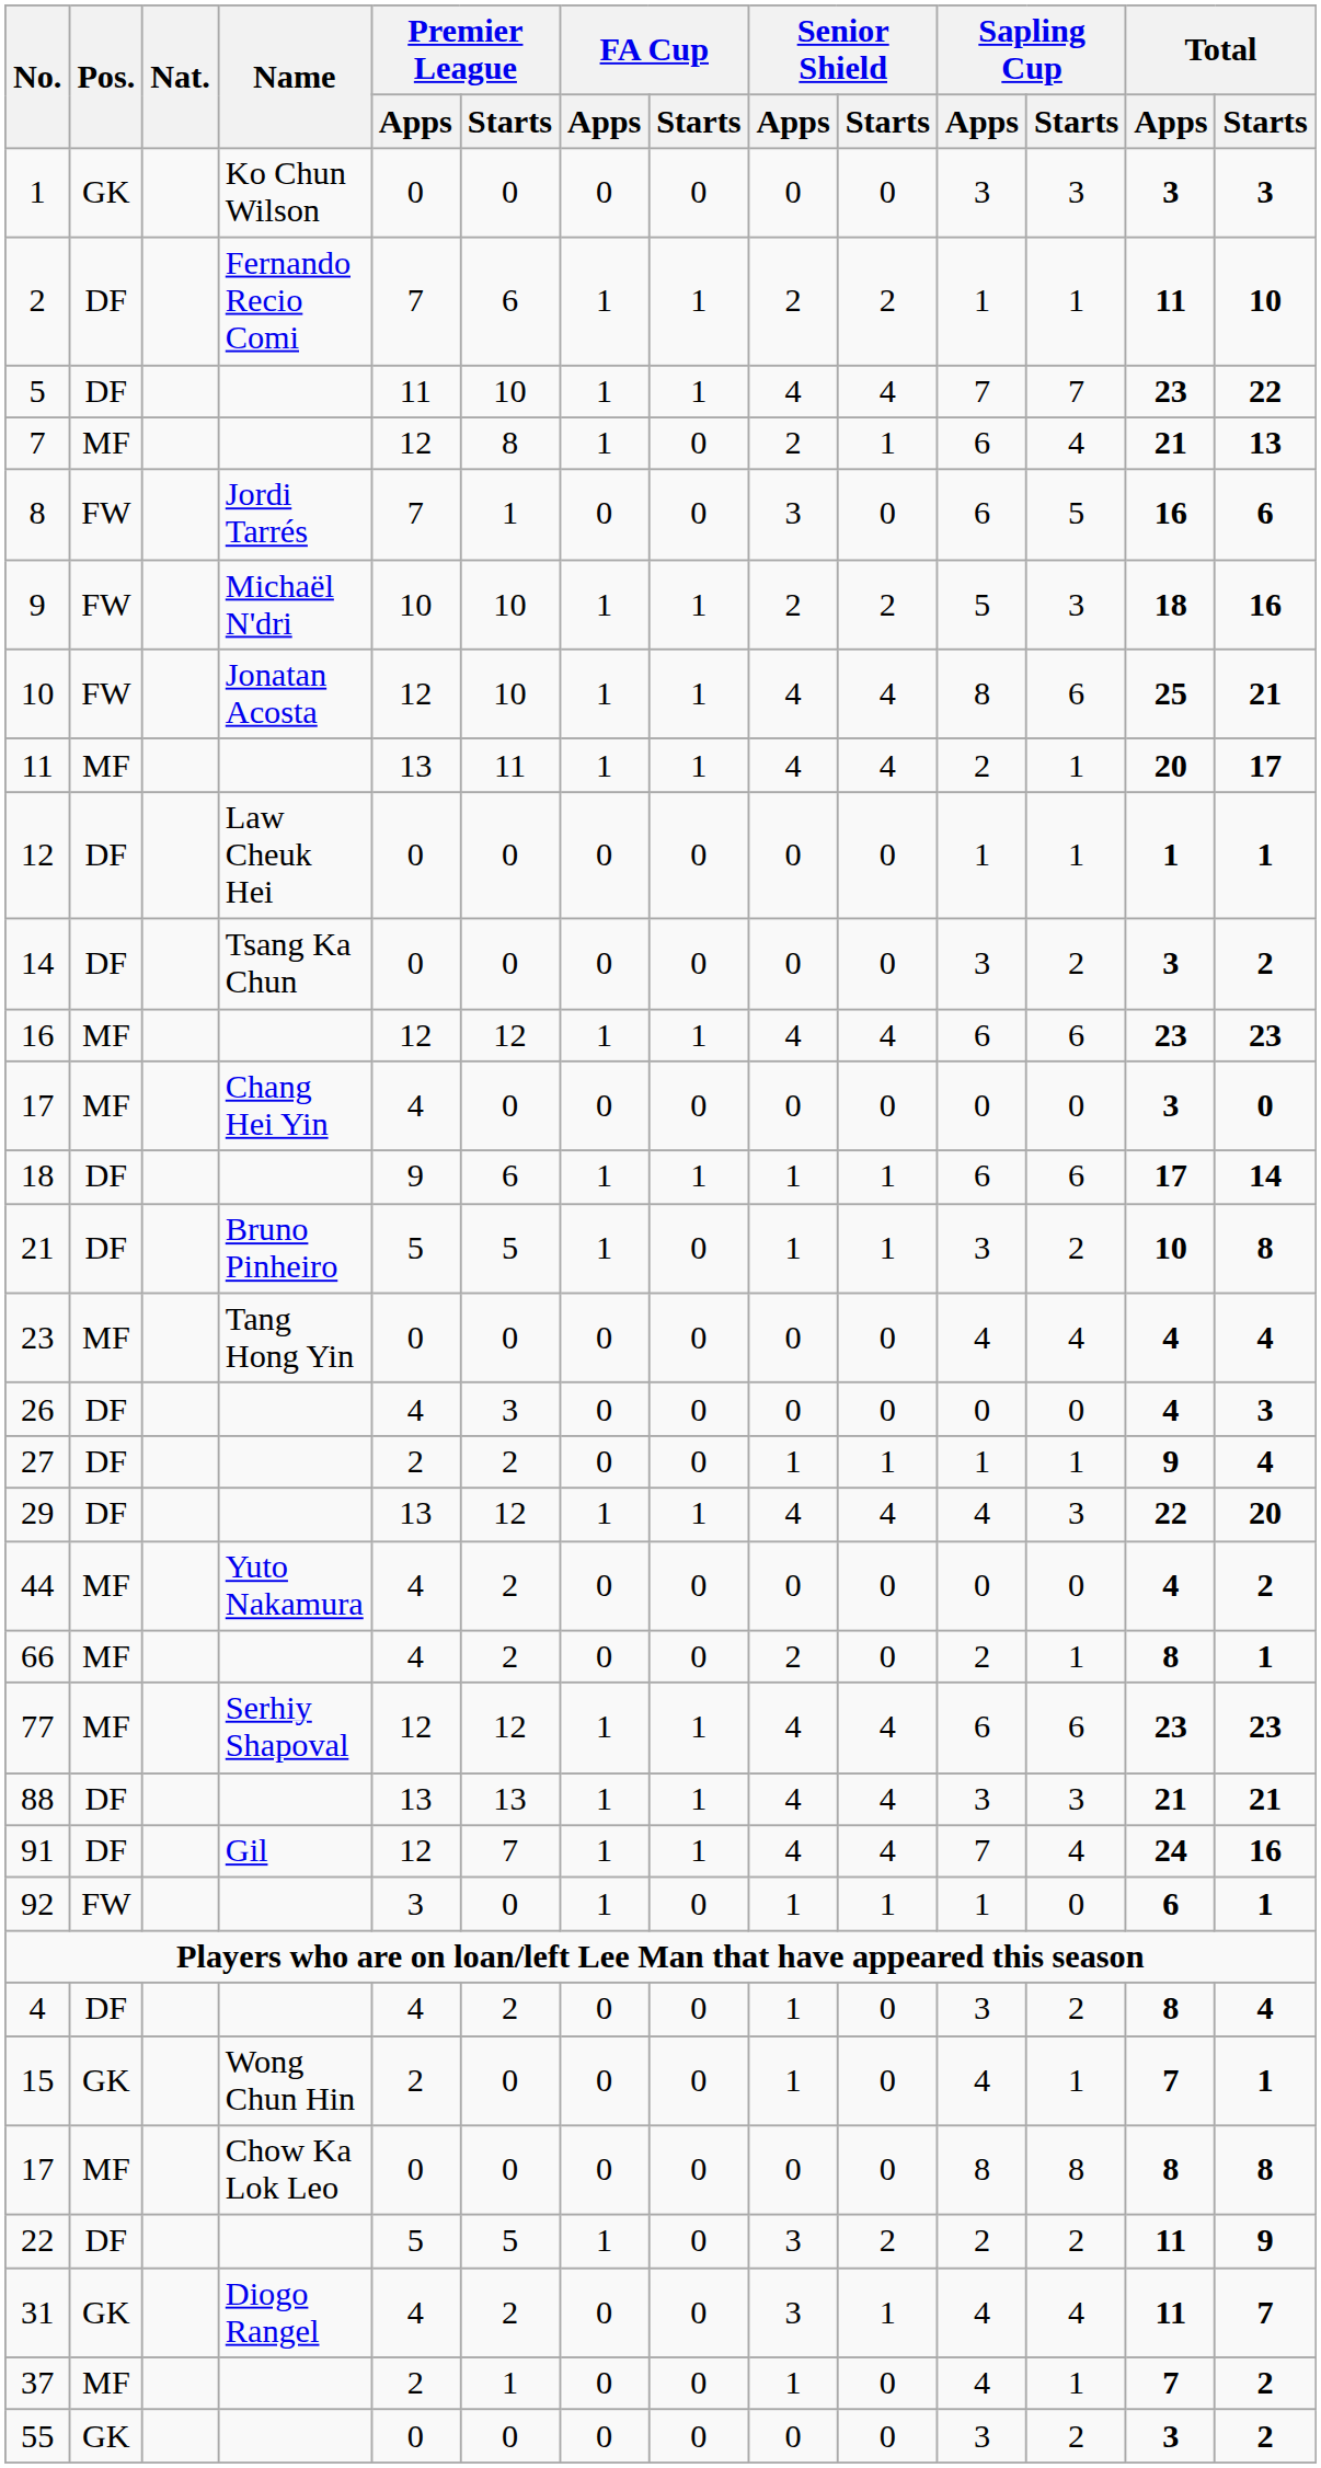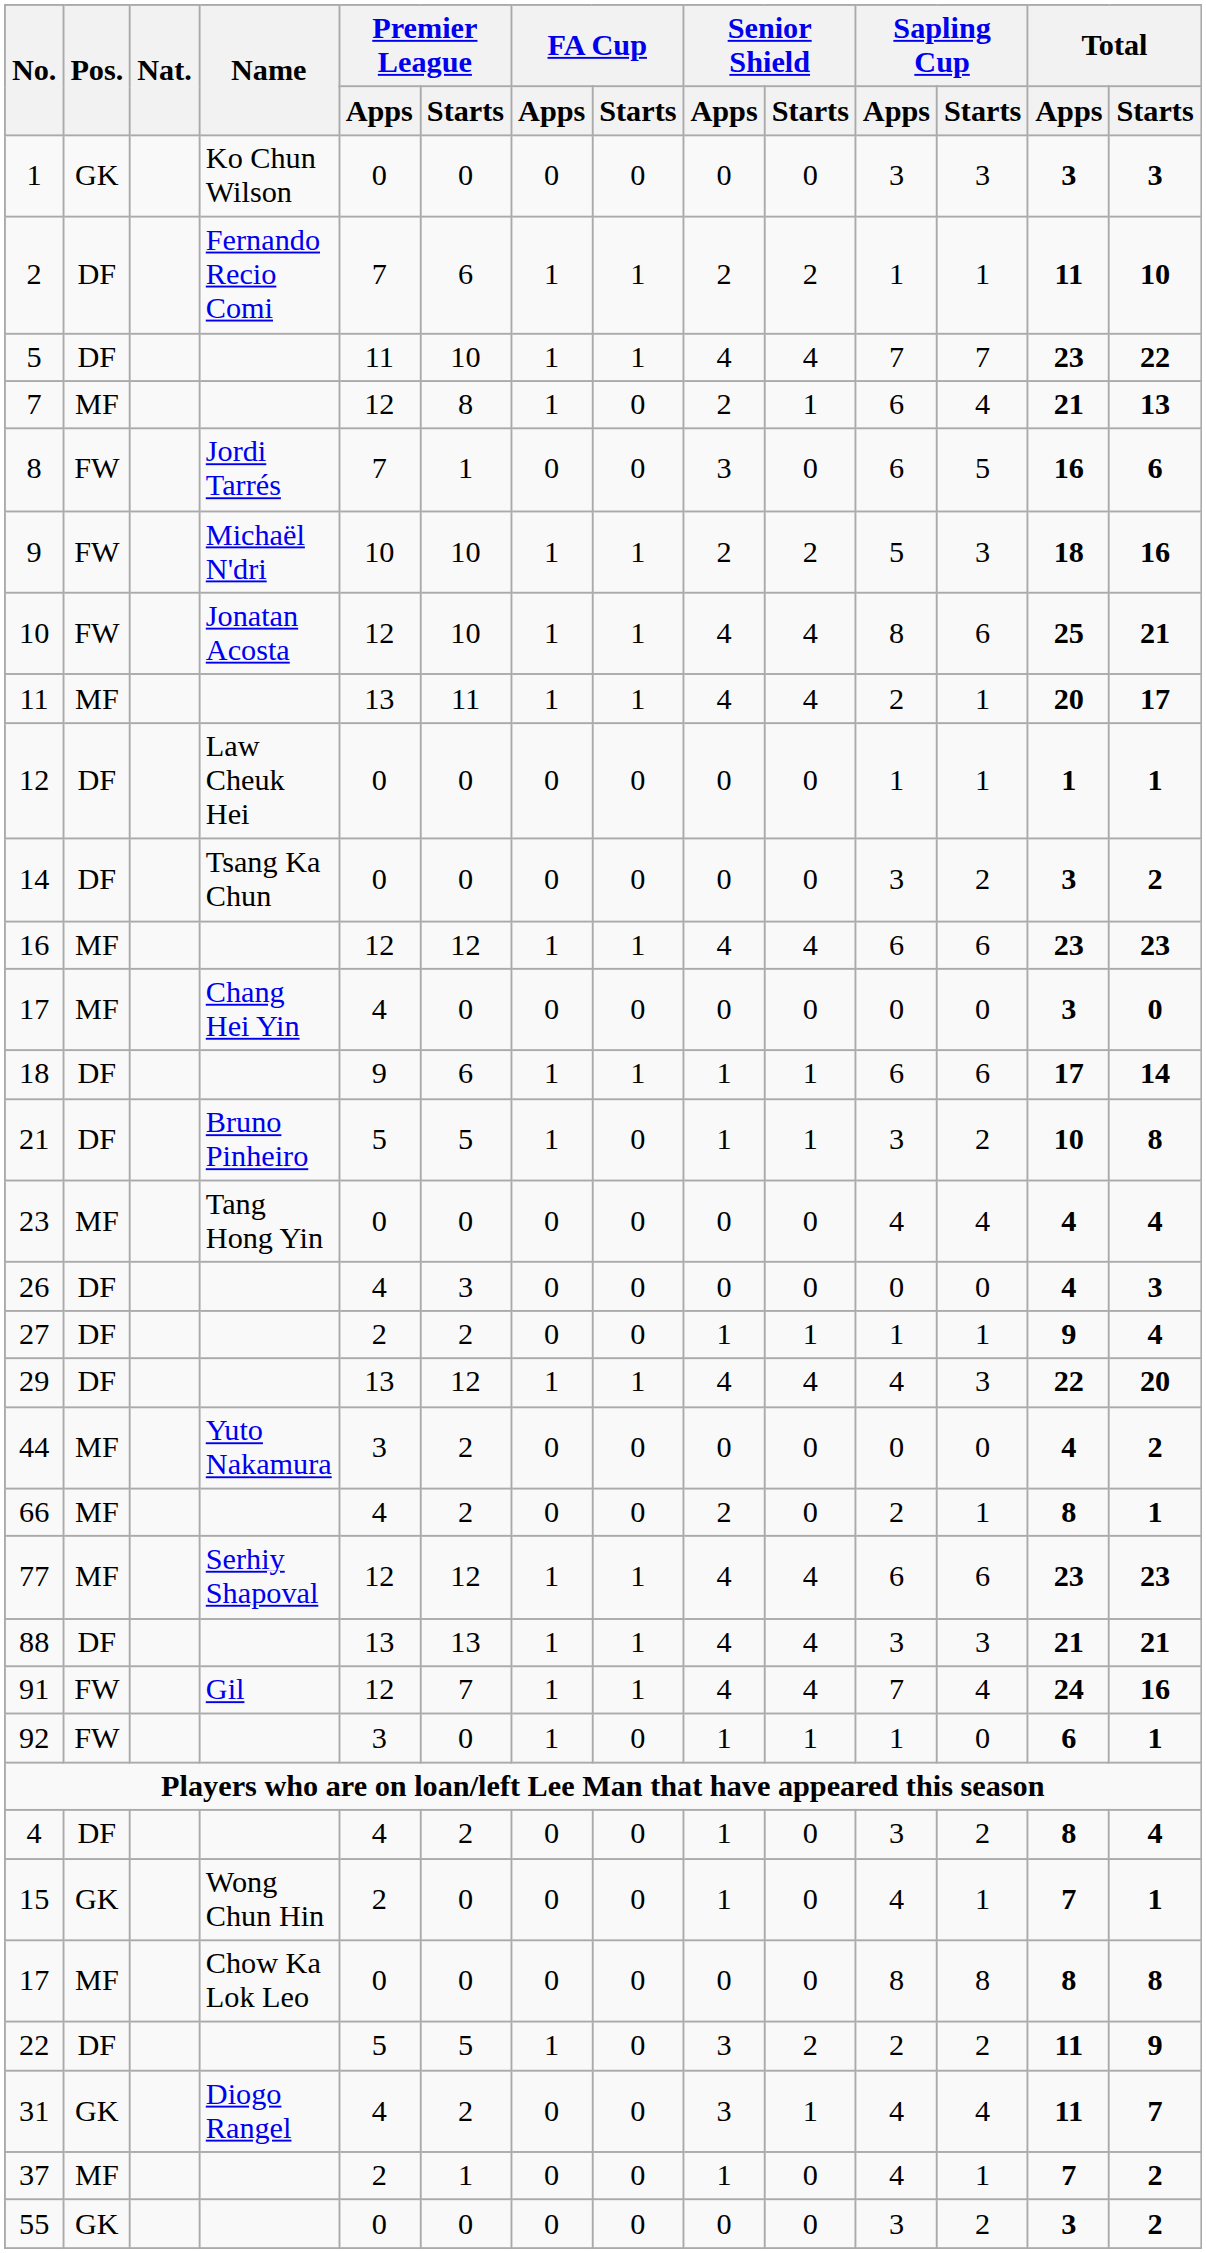 <table class="wikitable sortable" style="text-align:center">
 <tr>
 <th rowspan="2">No.</th>
 <th rowspan="2">Pos.</th>
 <th rowspan="2">Nat.</th>
 <th rowspan="2" style="width:150px;">Name</th>
 <th colspan="2" style="width:86px;"><a href='#'>Premier League</a></th>
 <th colspan="2" style="width:86px;"><a href='#'>FA Cup</a></th>
 <th colspan="2" style="width:86px;"><a href='#'>Senior Shield</a></th>
 <th colspan="2" style="width:86px;"><a href='#'>Sapling Cup</a></th>
 <th colspan="2" style="width:86px;">Total</th>
 </tr>
 <tr>
 <th>Apps</th>
 <th>Starts</th>
 <th>Apps</th>
 <th>Starts</th>
 <th>Apps</th>
 <th>Starts</th>
 <th>Apps</th>
 <th>Starts</th>
 <th>Apps</th>
 <th>Starts</th>
 </tr>
 <tr>
 <td>1</td>
 <td>GK</td>
 <td></td>
 <td align=left>Ko Chun Wilson</td>
 <td>0</td>
 <td>0</td>
 <td>0</td>
 <td>0</td>
 <td>0</td>
 <td>0</td>
 <td>3</td>
 <td>3</td>
 <td><strong>3</strong></td>
 <td><strong>3</strong></td>
 </tr>
 <tr>
 <td>2</td>
 <td>DF</td>
 <td></td>
 <td align=left><a href='#'>Fernando Recio Comi</a></td>
 <td>7</td>
 <td>6</td>
 <td>1</td>
 <td>1</td>
 <td>2</td>
 <td>2</td>
 <td>1</td>
 <td>1</td>
 <td><strong>11</strong></td>
 <td><strong>10</strong></td>
 </tr>
 <tr>
 <td>5</td>
 <td>DF</td>
 <td></td>
 <td align=left></td>
 <td>11</td>
 <td>10</td>
 <td>1</td>
 <td>1</td>
 <td>4</td>
 <td>4</td>
 <td>7</td>
 <td>7</td>
 <td><strong>23</strong></td>
 <td><strong>22</strong></td>
 </tr>
 <tr>
 <td>7</td>
 <td>MF</td>
 <td></td>
 <td align=left></td>
 <td>12</td>
 <td>8</td>
 <td>1</td>
 <td>0</td>
 <td>2</td>
 <td>1</td>
 <td>6</td>
 <td>4</td>
 <td><strong>21</strong></td>
 <td><strong>13</strong></td>
 </tr>
 <tr>
 <td>8</td>
 <td>FW</td>
 <td></td>
 <td align=left><a href='#'>Jordi Tarrés</a></td>
 <td>7</td>
 <td>1</td>
 <td>0</td>
 <td>0</td>
 <td>3</td>
 <td>0</td>
 <td>6</td>
 <td>5</td>
 <td><strong>16</strong></td>
 <td><strong>6</strong></td>
 </tr>
 <tr>
 <td>9</td>
 <td>FW</td>
 <td></td>
 <td align=left><a href='#'>Michaël N'dri</a></td>
 <td>10</td>
 <td>10</td>
 <td>1</td>
 <td>1</td>
 <td>2</td>
 <td>2</td>
 <td>5</td>
 <td>3</td>
 <td><strong>18</strong></td>
 <td><strong>16</strong></td>
 </tr>
 <tr>
 <td>10</td>
 <td>FW</td>
 <td></td>
 <td align=left><a href='#'>Jonatan Acosta</a></td>
 <td>12</td>
 <td>10</td>
 <td>1</td>
 <td>1</td>
 <td>4</td>
 <td>4</td>
 <td>8</td>
 <td>6</td>
 <td><strong>25</strong></td>
 <td><strong>21</strong></td>
 </tr>
 <tr>
 <td>11</td>
 <td>MF</td>
 <td></td>
 <td align=left></td>
 <td>13</td>
 <td>11</td>
 <td>1</td>
 <td>1</td>
 <td>4</td>
 <td>4</td>
 <td>2</td>
 <td>1</td>
 <td><strong>20</strong></td>
 <td><strong>17</strong></td>
 </tr>
 <tr>
 <td>12</td>
 <td>DF</td>
 <td></td>
 <td align=left>Law Cheuk Hei</td>
 <td>0</td>
 <td>0</td>
 <td>0</td>
 <td>0</td>
 <td>0</td>
 <td>0</td>
 <td>1</td>
 <td>1</td>
 <td><strong>1</strong></td>
 <td><strong>1</strong></td>
 </tr>
 <tr>
 <td>14</td>
 <td>DF</td>
 <td></td>
 <td align=left>Tsang Ka Chun</td>
 <td>0</td>
 <td>0</td>
 <td>0</td>
 <td>0</td>
 <td>0</td>
 <td>0</td>
 <td>3</td>
 <td>2</td>
 <td><strong>3</strong></td>
 <td><strong>2</strong></td>
 </tr>
 <tr>
 <td>16</td>
 <td>MF</td>
 <td></td>
 <td align=left></td>
 <td>12</td>
 <td>12</td>
 <td>1</td>
 <td>1</td>
 <td>4</td>
 <td>4</td>
 <td>6</td>
 <td>6</td>
 <td><strong>23</strong></td>
 <td><strong>23</strong></td>
 </tr>
 <tr>
 <td>17</td>
 <td>MF</td>
 <td></td>
 <td align=left><a href='#'>Chang Hei Yin</a></td>
 <td>4</td>
 <td>0</td>
 <td>0</td>
 <td>0</td>
 <td>0</td>
 <td>0</td>
 <td>0</td>
 <td>0</td>
 <td><strong>3</strong></td>
 <td><strong>0</strong></td>
 </tr>
 <tr>
 <td>18</td>
 <td>DF</td>
 <td></td>
 <td align=left></td>
 <td>9</td>
 <td>6</td>
 <td>1</td>
 <td>1</td>
 <td>1</td>
 <td>1</td>
 <td>6</td>
 <td>6</td>
 <td><strong>17</strong></td>
 <td><strong>14</strong></td>
 </tr>
 <tr>
 <td>21</td>
 <td>DF</td>
 <td></td>
 <td align=left><a href='#'>Bruno Pinheiro</a></td>
 <td>5</td>
 <td>5</td>
 <td>1</td>
 <td>0</td>
 <td>1</td>
 <td>1</td>
 <td>3</td>
 <td>2</td>
 <td><strong>10</strong></td>
 <td><strong>8</strong></td>
 </tr>
 <tr>
 <td>23</td>
 <td>MF</td>
 <td></td>
 <td align=left>Tang Hong Yin</td>
 <td>0</td>
 <td>0</td>
 <td>0</td>
 <td>0</td>
 <td>0</td>
 <td>0</td>
 <td>4</td>
 <td>4</td>
 <td><strong>4</strong></td>
 <td><strong>4</strong></td>
 </tr>
 <tr>
 <td>26</td>
 <td>DF</td>
 <td></td>
 <td align=left></td>
 <td>4</td>
 <td>3</td>
 <td>0</td>
 <td>0</td>
 <td>0</td>
 <td>0</td>
 <td>0</td>
 <td>0</td>
 <td><strong>4</strong></td>
 <td><strong>3</strong></td>
 </tr>
 <tr>
 <td>27</td>
 <td>DF</td>
 <td></td>
 <td align=left></td>
 <td>2</td>
 <td>2</td>
 <td>0</td>
 <td>0</td>
 <td>1</td>
 <td>1</td>
 <td>1</td>
 <td>1</td>
 <td><strong>9</strong></td>
 <td><strong>4</strong></td>
 </tr>
 <tr>
 <td>29</td>
 <td>DF</td>
 <td></td>
 <td align=left></td>
 <td>13</td>
 <td>12</td>
 <td>1</td>
 <td>1</td>
 <td>4</td>
 <td>4</td>
 <td>4</td>
 <td>3</td>
 <td><strong>22</strong></td>
 <td><strong>20</strong></td>
 </tr>
 <tr>
 <td>44</td>
 <td>MF</td>
 <td></td>
 <td align=left><a href='#'>Yuto Nakamura</a></td>
-<td>4</td>
+<td>3</td>
 <td>2</td>
 <td>0</td>
 <td>0</td>
 <td>0</td>
 <td>0</td>
 <td>0</td>
 <td>0</td>
 <td><strong>4</strong></td>
 <td><strong>2</strong></td>
 </tr>
 <tr>
 <td>66</td>
 <td>MF</td>
 <td></td>
 <td align=left></td>
 <td>4</td>
 <td>2</td>
 <td>0</td>
 <td>0</td>
 <td>2</td>
 <td>0</td>
 <td>2</td>
 <td>1</td>
 <td><strong>8</strong></td>
 <td><strong>1</strong></td>
 </tr>
 <tr>
 <td>77</td>
 <td>MF</td>
 <td></td>
 <td align=left><a href='#'>Serhiy Shapoval</a></td>
 <td>12</td>
 <td>12</td>
 <td>1</td>
 <td>1</td>
 <td>4</td>
 <td>4</td>
 <td>6</td>
 <td>6</td>
 <td><strong>23</strong></td>
 <td><strong>23</strong></td>
 </tr>
 <tr>
 <td>88</td>
 <td>DF</td>
 <td></td>
 <td align=left></td>
 <td>13</td>
 <td>13</td>
 <td>1</td>
 <td>1</td>
 <td>4</td>
 <td>4</td>
 <td>3</td>
 <td>3</td>
 <td><strong>21</strong></td>
 <td><strong>21</strong></td>
 </tr>
 <tr>
 <td>91</td>
-<td>DF</td>
+<td>FW</td>
 <td></td>
 <td align=left><a href='#'>Gil</a></td>
 <td>12</td>
 <td>7</td>
 <td>1</td>
 <td>1</td>
 <td>4</td>
 <td>4</td>
 <td>7</td>
 <td>4</td>
 <td><strong>24</strong></td>
 <td><strong>16</strong></td>
 </tr>
 <tr>
 <td>92</td>
 <td>FW</td>
 <td></td>
 <td align=left></td>
 <td>3</td>
 <td>0</td>
 <td>1</td>
 <td>0</td>
 <td>1</td>
 <td>1</td>
 <td>1</td>
 <td>0</td>
 <td><strong>6</strong></td>
 <td><strong>1</strong></td>
 </tr>
 <tr>
 <td colspan="14"><strong>Players who are on loan/left Lee Man that have appeared this season</strong></td>
 </tr>
 <tr>
 <td>4</td>
 <td>DF</td>
 <td></td>
 <td align=left></td>
 <td>4</td>
 <td>2</td>
 <td>0</td>
 <td>0</td>
 <td>1</td>
 <td>0</td>
 <td>3</td>
 <td>2</td>
 <td><strong>8</strong></td>
 <td><strong>4</strong></td>
 </tr>
 <tr>
 <td>15</td>
 <td>GK</td>
 <td></td>
 <td align=left>Wong Chun Hin</td>
 <td>2</td>
 <td>0</td>
 <td>0</td>
 <td>0</td>
 <td>1</td>
 <td>0</td>
 <td>4</td>
 <td>1</td>
 <td><strong>7</strong></td>
 <td><strong>1</strong></td>
 </tr>
 <tr>
 <td>17</td>
 <td>MF</td>
 <td></td>
 <td align=left>Chow Ka Lok Leo</td>
 <td>0</td>
 <td>0</td>
 <td>0</td>
 <td>0</td>
 <td>0</td>
 <td>0</td>
 <td>8</td>
 <td>8</td>
 <td><strong>8</strong></td>
 <td><strong>8</strong></td>
 </tr>
 <tr>
 <td>22</td>
 <td>DF</td>
 <td></td>
 <td align=left></td>
 <td>5</td>
 <td>5</td>
 <td>1</td>
 <td>0</td>
 <td>3</td>
 <td>2</td>
 <td>2</td>
 <td>2</td>
 <td><strong>11</strong></td>
 <td><strong>9</strong></td>
 </tr>
 <tr>
 <td>31</td>
 <td>GK</td>
 <td></td>
 <td align=left><a href='#'>Diogo Rangel</a></td>
 <td>4</td>
 <td>2</td>
 <td>0</td>
 <td>0</td>
 <td>3</td>
 <td>1</td>
 <td>4</td>
 <td>4</td>
 <td><strong>11</strong></td>
 <td><strong>7</strong></td>
 </tr>
 <tr>
 <td>37</td>
 <td>MF</td>
 <td></td>
 <td align=left></td>
 <td>2</td>
 <td>1</td>
 <td>0</td>
 <td>0</td>
 <td>1</td>
 <td>0</td>
 <td>4</td>
 <td>1</td>
 <td><strong>7</strong></td>
 <td><strong>2</strong></td>
 </tr>
 <tr>
 <td>55</td>
 <td>GK</td>
 <td></td>
 <td align=left></td>
 <td>0</td>
 <td>0</td>
 <td>0</td>
 <td>0</td>
 <td>0</td>
 <td>0</td>
 <td>3</td>
 <td>2</td>
 <td><strong>3</strong></td>
 <td><strong>2</strong></td>
 </tr>
 <tr>
 </tr>
 </table>
